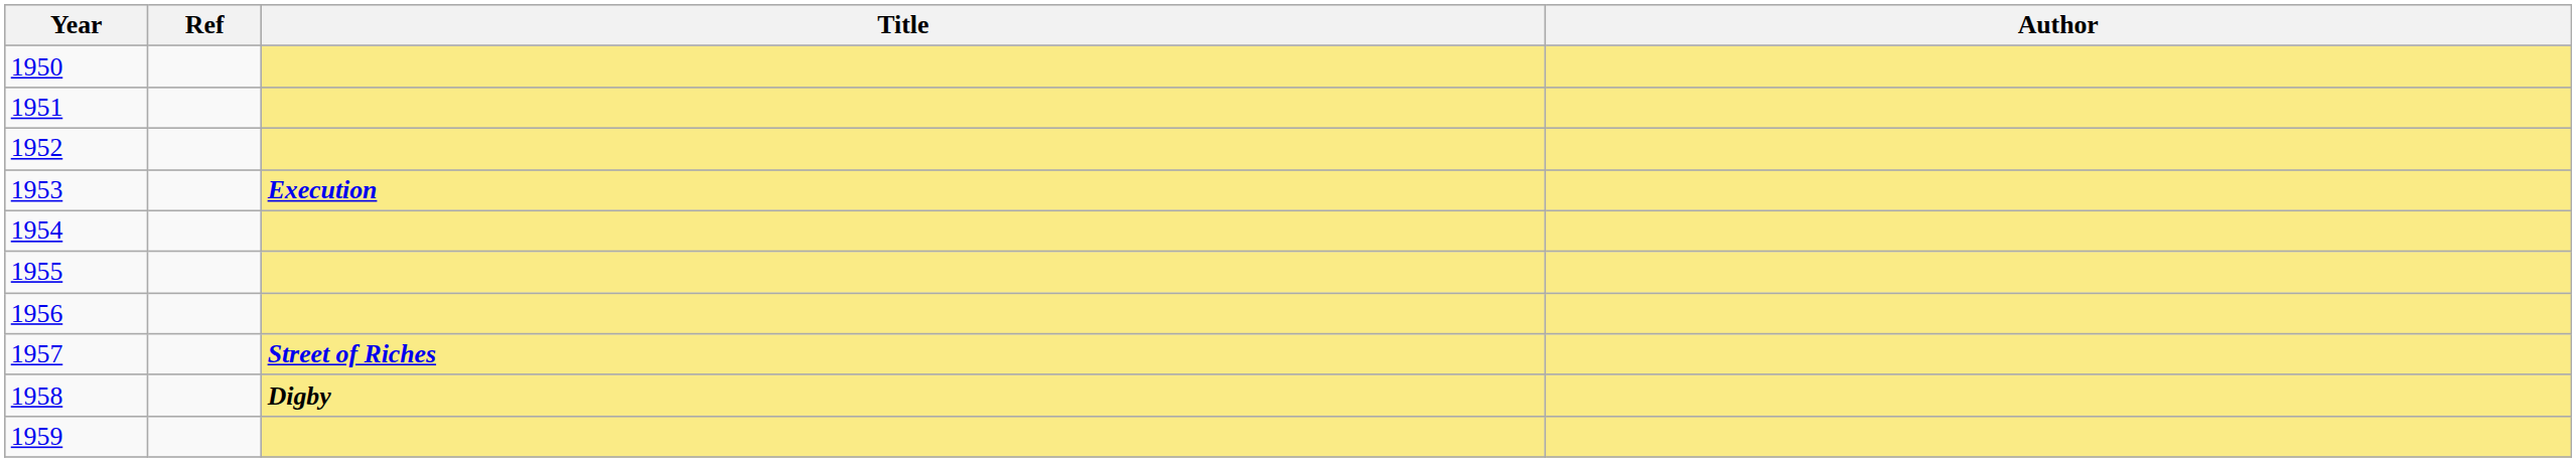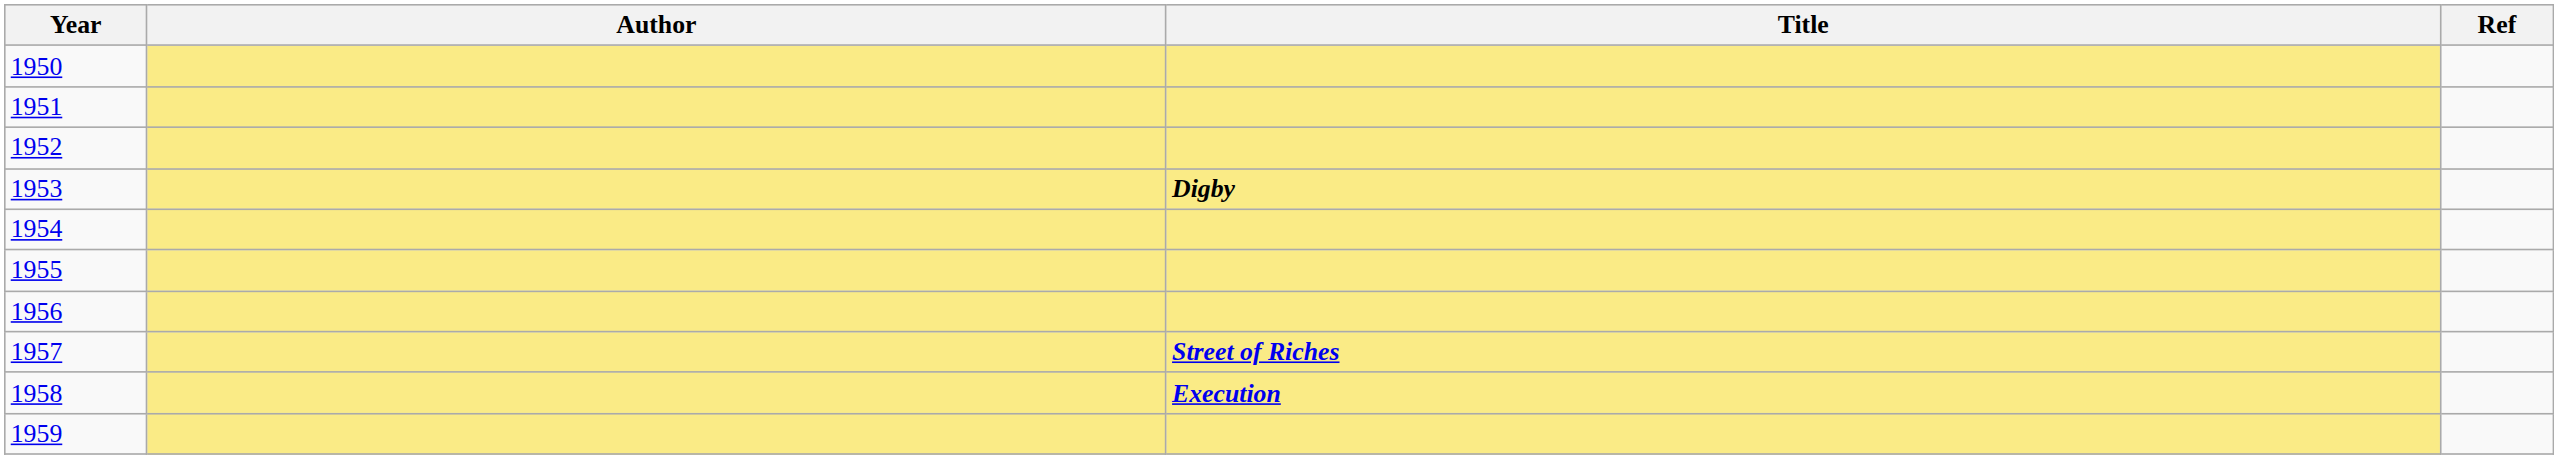 <table class="wikitable sortable mw-collapsible" width="100%">
 <tr>
 <th>Year</th>
+<th width="40%">Author</th>
+<th width="50%">Title</th>
 <th>Ref</th>
-<th width="50%">Title</th>
-<th width="40%">Author</th>
 </tr>
 <tr>
 <td><a href='#'>1950</a></td>
+<td style="background:#FAEB86"><strong></strong></td>
+<td style="background:#FAEB86"><strong><em></em></strong></td>
 <td></td>
-<td style="background:#FAEB86"><strong><em></em></strong></td>
-<td style="background:#FAEB86"><strong></strong></td>
 </tr>
 <tr>
 <td><a href='#'>1951</a></td>
+<td style="background:#FAEB86"><strong></strong></td>
+<td style="background:#FAEB86"><strong><em></em></strong></td>
 <td></td>
-<td style="background:#FAEB86"><strong><em></em></strong></td>
-<td style="background:#FAEB86"><strong></strong></td>
 </tr>
 <tr>
 <td><a href='#'>1952</a></td>
+<td style="background:#FAEB86"><strong></strong></td>
+<td style="background:#FAEB86"><strong><em></em></strong></td>
 <td></td>
-<td style="background:#FAEB86"><strong><em></em></strong></td>
-<td style="background:#FAEB86"><strong></strong></td>
 </tr>
 <tr>
 <td><a href='#'>1953</a></td>
+<td style="background:#FAEB86"><strong></strong></td>
+<td style="background:#FAEB86"><strong><em>Digby</em></strong></td>
 <td></td>
-<td style="background:#FAEB86"><strong><em><a href='#'>Execution</a></em></strong></td>
-<td style="background:#FAEB86"><strong></strong></td>
 </tr>
 <tr>
 <td><a href='#'>1954</a></td>
+<td style="background:#FAEB86"><strong></strong></td>
+<td style="background:#FAEB86"><strong><em></em></strong></td>
 <td></td>
-<td style="background:#FAEB86"><strong><em></em></strong></td>
-<td style="background:#FAEB86"><strong></strong></td>
 </tr>
 <tr>
 <td><a href='#'>1955</a></td>
+<td style="background:#FAEB86"><strong></strong></td>
+<td style="background:#FAEB86"><strong><em></em></strong></td>
 <td></td>
-<td style="background:#FAEB86"><strong><em></em></strong></td>
-<td style="background:#FAEB86"><strong></strong></td>
 </tr>
 <tr>
 <td><a href='#'>1956</a></td>
+<td style="background:#FAEB86"><strong></strong></td>
+<td style="background:#FAEB86"><strong><em></em></strong></td>
 <td></td>
-<td style="background:#FAEB86"><strong><em></em></strong></td>
-<td style="background:#FAEB86"><strong></strong></td>
 </tr>
 <tr>
 <td><a href='#'>1957</a></td>
+<td style="background:#FAEB86"><strong></strong></td>
+<td style="background:#FAEB86"><strong><em><a href='#'>Street of Riches</a></em></strong></td>
 <td></td>
-<td style="background:#FAEB86"><strong><em><a href='#'>Street of Riches</a></em></strong></td>
-<td style="background:#FAEB86"><strong></strong></td>
 </tr>
 <tr>
 <td><a href='#'>1958</a></td>
+<td style="background:#FAEB86"><strong></strong></td>
+<td style="background:#FAEB86"><strong><em><a href='#'>Execution</a></em></strong></td>
 <td></td>
-<td style="background:#FAEB86"><strong><em>Digby</em></strong></td>
-<td style="background:#FAEB86"><strong></strong></td>
 </tr>
 <tr>
 <td><a href='#'>1959</a></td>
+<td style="background:#FAEB86"><strong></strong></td>
+<td style="background:#FAEB86"><strong><em></em></strong></td>
 <td></td>
-<td style="background:#FAEB86"><strong><em></em></strong></td>
-<td style="background:#FAEB86"><strong></strong></td>
 </tr>
 </table>
